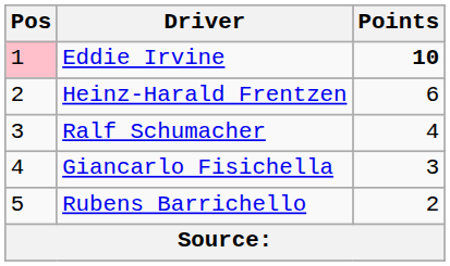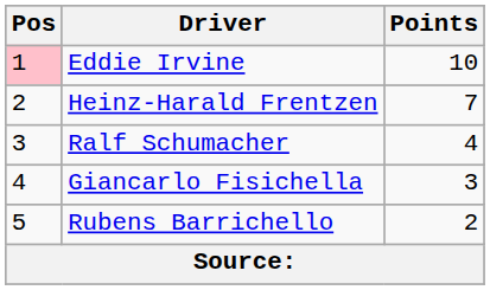 <table class="wikitable" style="font-size: 95%;">
 <tr>
 <th>Pos</th>
 <th>Driver</th>
 <th>Points</th>
 </tr>
 <tr>
 <td style="background: pink;">1</td>
 <td> <a href='#'>Eddie Irvine</a></td>
-<td align="right"><strong>10</strong></td>
+<td align="right">10</td>
 </tr>
 <tr>
 <td>2</td>
 <td> <a href='#'>Heinz-Harald Frentzen</a></td>
-<td align="right">6</td>
+<td align="right">7</td>
 </tr>
 <tr>
 <td>3</td>
 <td> <a href='#'>Ralf Schumacher</a></td>
 <td align="right">4</td>
 </tr>
 <tr>
 <td>4</td>
 <td> <a href='#'>Giancarlo Fisichella</a></td>
 <td align="right">3</td>
 </tr>
 <tr>
 <td>5</td>
 <td> <a href='#'>Rubens Barrichello</a></td>
 <td align="right">2</td>
 </tr>
 <tr>
 <th colspan=3>Source:</th>
 </tr>
 </table>
